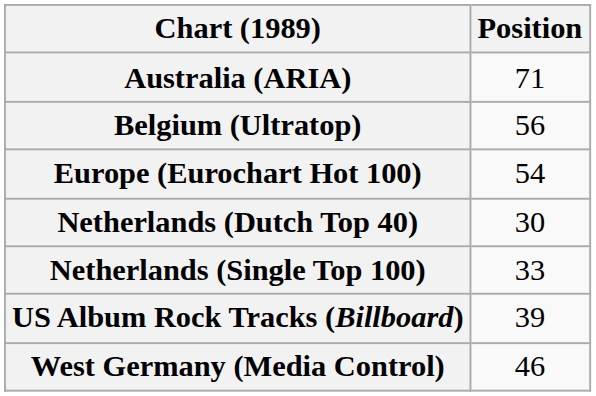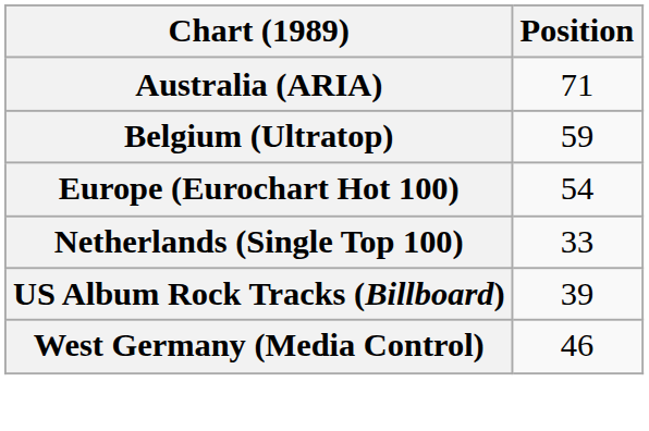 <table class="wikitable plainrowheaders sortable" style="text-align:center">
 <tr>
 <th scope="col">Chart (1989)</th>
 <th scope="col">Position</th>
 </tr>
 <tr>
 <th scope="row">Australia (ARIA)</th>
 <td>71</td>
 </tr>
 <tr>
 <th scope="row">Belgium (Ultratop)</th>
-<td>56</td>
+<td>59</td>
 </tr>
 <tr>
 <th scope="row">Europe (Eurochart Hot 100)</th>
 <td>54</td>
-</tr>
-<tr>
-<th scope="row">Netherlands (Dutch Top 40)</th>
-<td>30</td>
 </tr>
 <tr>
 <th scope="row">Netherlands (Single Top 100)</th>
 <td>33</td>
 </tr>
 <tr>
 <th scope="row">US Album Rock Tracks (<em>Billboard</em>)</th>
 <td>39</td>
 </tr>
 <tr>
 <th scope="row">West Germany (Media Control)</th>
 <td>46</td>
 </tr>
 </table>
